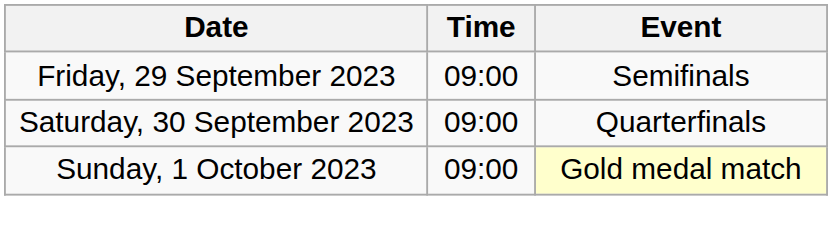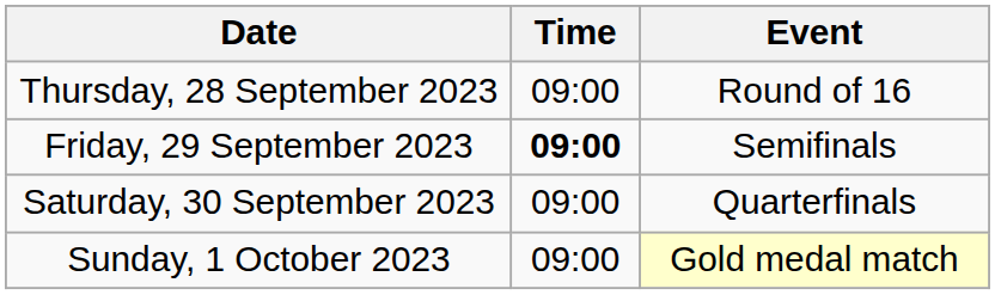 <table class = "wikitable" style="text-align:center;">
 <tr>
 <th width=220>Date</th>
 <th width=50>Time</th>
 <th width=150>Event</th>
 </tr>
 <tr>
+<td>Thursday, 28 September 2023</td>
+<td>09:00</td>
+<td>Round of 16</td>
+</tr>
+<tr>
 <td>Friday, 29 September 2023</td>
-<td>09:00</td>
+<td><strong>09:00</strong></td>
 <td>Semifinals</td>
 </tr>
 <tr>
 <td>Saturday, 30 September 2023</td>
 <td>09:00</td>
 <td>Quarterfinals</td>
 </tr>
 <tr>
 <td>Sunday, 1 October 2023</td>
 <td>09:00</td>
 <td bgcolor=ffffcc>Gold medal match</td>
 </tr>
 </table>
